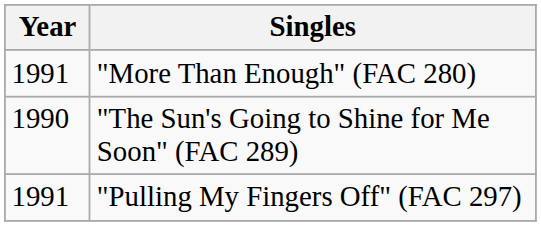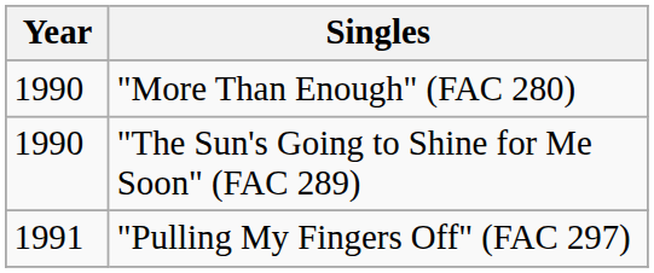 <table class="wikitable">
 <tr>
 <th align="left" valign="top" width="40">Year</th>
 <th align="left" valign="top" width="240">Singles</th>
 </tr>
 <tr>
-<td align="left" valign="top">1991</td>
+<td align="left" valign="top">1990</td>
 <td align="left" valign="top">"More Than Enough" (FAC 280)</td>
 </tr>
 <tr>
 <td align="left" valign="top">1990</td>
 <td align="left" valign="top">"The Sun's Going to Shine for Me Soon" (FAC 289)</td>
 </tr>
 <tr>
 <td align="left" valign="top">1991</td>
 <td align="left" valign="top">"Pulling My Fingers Off" (FAC 297)</td>
 </tr>
 </table>
